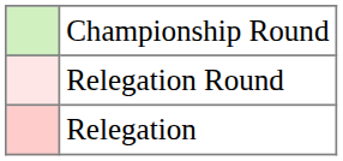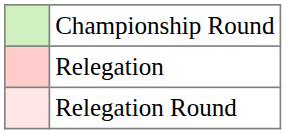 <table bgcolor="#f7f8ff" cellpadding="3" cellspacing="0" border="1" style="font-size: 95%; border: gray solid 1px; border-collapse: collapse;text-align:center;">
 <tr>
 <td style="background: #D0F0C0;" width="20"></td>
 <td bgcolor="#ffffff" align="left">Championship Round</td>
 </tr>
 <tr>
+<td style="background: #FFCCCC;" width="20"></td>
+<td bgcolor="#ffffff" align="left">Relegation</td>
+</tr>
+<tr>
 <td style="background: #FFE6E6;" width="20"></td>
 <td bgcolor="#ffffff" align="left">Relegation Round</td>
 </tr>
-<tr>
-<td style="background: #FFCCCC;" width="20"></td>
-<td bgcolor="#ffffff" align="left">Relegation</td>
-</tr>
 </table>
